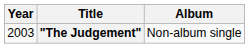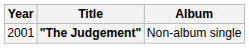 <table class="wikitable plainrowheaders" style="text-align:center;">
 <tr>
 <th scope="col">Year</th>
 <th scope="col">Title</th>
 <th scope="col">Album</th>
 </tr>
 <tr>
-<td>2003</td>
+<td>2001</td>
 <th scope="row">"The Judgement"</th>
 <td>Non-album single</td>
 </tr>
 </table>
